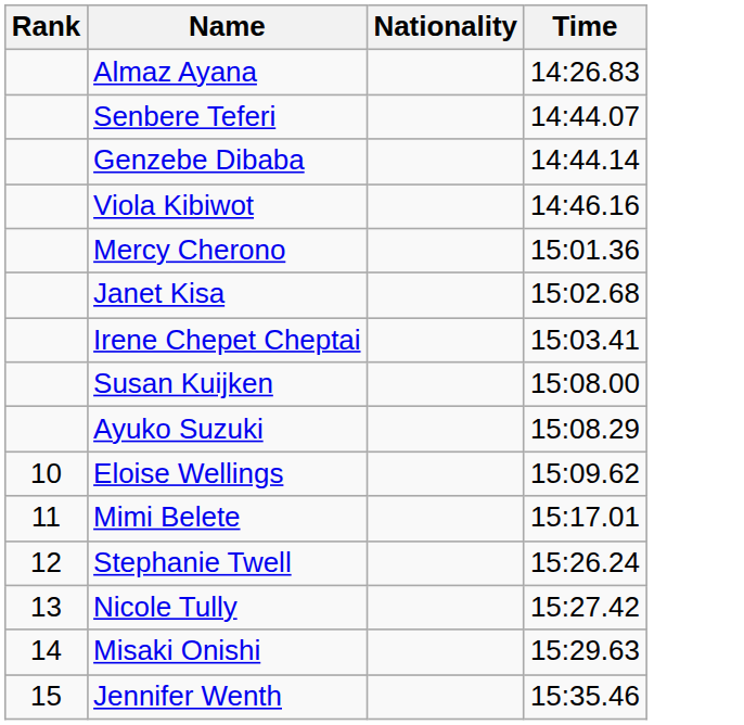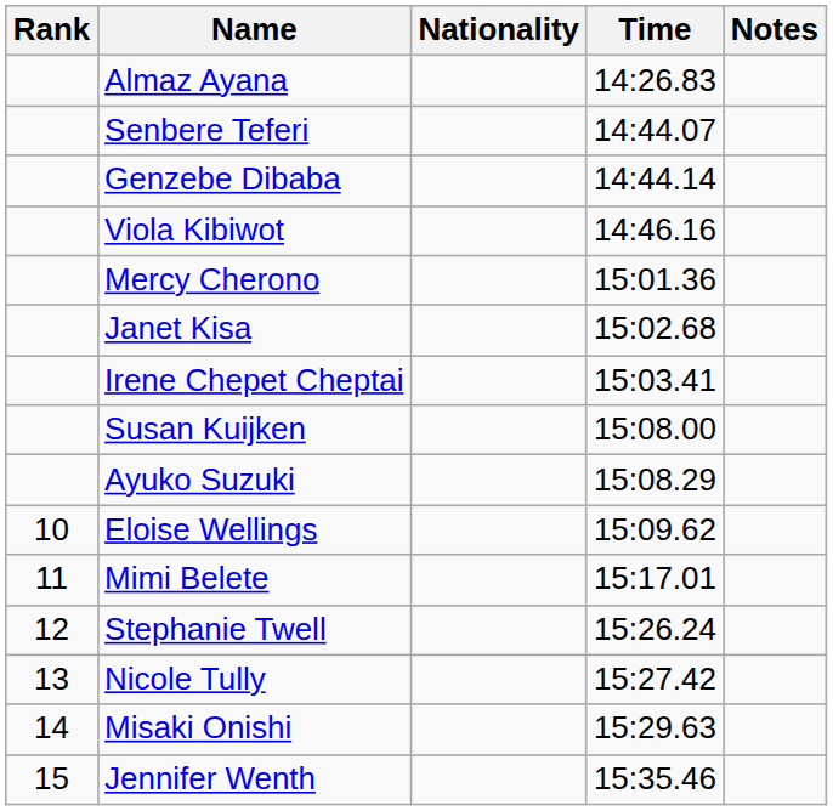 <table class="wikitable sortable" style="text-align:center">
 <tr>
 <th>Rank</th>
 <th>Name</th>
 <th>Nationality</th>
 <th>Time</th>
+<th>Notes</th>
 </tr>
 <tr>
 <td></td>
 <td align=left><a href='#'>Almaz Ayana</a></td>
 <td align=left></td>
 <td>14:26.83</td>
+<td></td>
 </tr>
 <tr>
 <td></td>
 <td align=left><a href='#'>Senbere Teferi</a></td>
 <td align=left></td>
 <td>14:44.07</td>
+<td></td>
 </tr>
 <tr>
 <td></td>
 <td align=left><a href='#'>Genzebe Dibaba</a></td>
 <td align=left></td>
 <td>14:44.14</td>
+<td></td>
 </tr>
 <tr>
 <td></td>
 <td align=left><a href='#'>Viola Kibiwot</a></td>
 <td align=left></td>
 <td>14:46.16</td>
+<td></td>
 </tr>
 <tr>
 <td></td>
 <td align=left><a href='#'>Mercy Cherono</a></td>
 <td align=left></td>
 <td>15:01.36</td>
+<td></td>
 </tr>
 <tr>
 <td></td>
 <td align=left><a href='#'>Janet Kisa</a></td>
 <td align=left></td>
 <td>15:02.68</td>
+<td></td>
 </tr>
 <tr>
 <td></td>
 <td align=left><a href='#'>Irene Chepet Cheptai</a></td>
 <td align=left></td>
 <td>15:03.41</td>
+<td></td>
 </tr>
 <tr>
 <td></td>
 <td align=left><a href='#'>Susan Kuijken</a></td>
 <td align=left></td>
 <td>15:08.00</td>
+<td></td>
 </tr>
 <tr>
 <td></td>
 <td align=left><a href='#'>Ayuko Suzuki</a></td>
 <td align=left></td>
 <td>15:08.29</td>
+<td></td>
 </tr>
 <tr>
 <td>10</td>
 <td align=left><a href='#'>Eloise Wellings</a></td>
 <td align=left></td>
 <td>15:09.62</td>
+<td></td>
 </tr>
 <tr>
 <td>11</td>
 <td align=left><a href='#'>Mimi Belete</a></td>
 <td align=left></td>
 <td>15:17.01</td>
+<td></td>
 </tr>
 <tr>
 <td>12</td>
 <td align=left><a href='#'>Stephanie Twell</a></td>
 <td align=left></td>
 <td>15:26.24</td>
+<td></td>
 </tr>
 <tr>
 <td>13</td>
 <td align=left><a href='#'>Nicole Tully</a></td>
 <td align=left></td>
 <td>15:27.42</td>
+<td></td>
 </tr>
 <tr>
 <td>14</td>
 <td align=left><a href='#'>Misaki Onishi</a></td>
 <td align=left></td>
 <td>15:29.63</td>
+<td></td>
 </tr>
 <tr>
 <td>15</td>
 <td align=left><a href='#'>Jennifer Wenth</a></td>
 <td align=left></td>
 <td>15:35.46</td>
+<td></td>
 </tr>
 </table>
